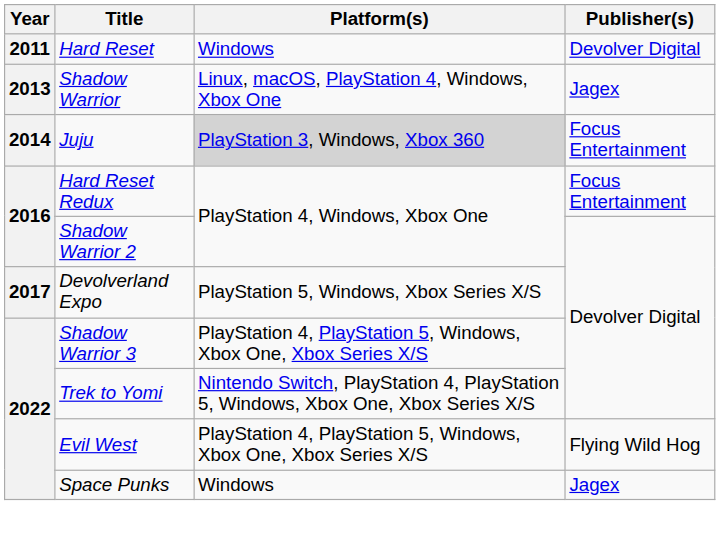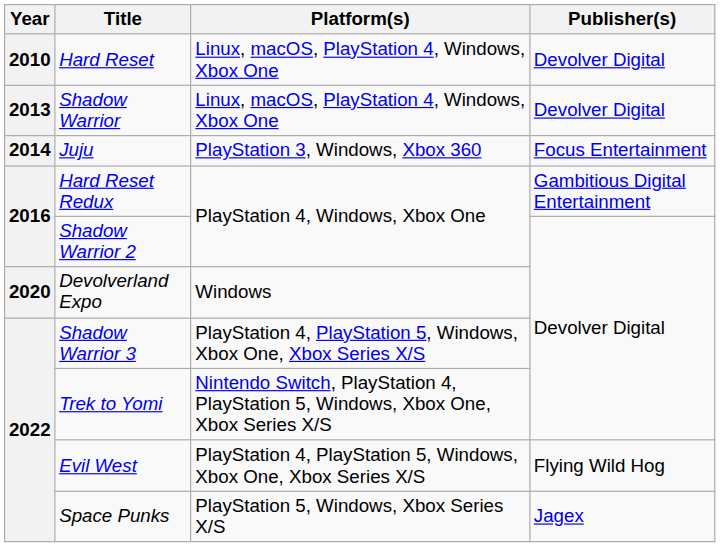 <table class="wikitable sortable plainrowheaders">
 <tr>
 <th scope="col">Year</th>
 <th scope="col">Title</th>
 <th scope="col">Platform(s)</th>
 <th scope="col">Publisher(s)</th>
 </tr>
 <tr>
-<th scope="row">2011</th>
+<th scope="row">2010</th>
 <td><em><a href='#'>Hard Reset</a></em></td>
-<td><a href='#'>Windows</a></td>
+<td><a href='#'>Linux</a>, <a href='#'>macOS</a>, <a href='#'>PlayStation 4</a>, Windows, <a href='#'>Xbox One</a></td>
 <td><a href='#'>Devolver Digital</a></td>
 </tr>
 <tr>
 <th scope="row">2013</th>
 <td><em><a href='#'>Shadow Warrior</a></em></td>
 <td><a href='#'>Linux</a>, <a href='#'>macOS</a>, <a href='#'>PlayStation 4</a>, Windows, <a href='#'>Xbox One</a></td>
-<td><a href='#'>Jagex</a></td>
+<td><a href='#'>Devolver Digital</a></td>
 </tr>
 <tr>
 <th scope="row">2014</th>
 <td><em><a href='#'>Juju</a></em></td>
-<td style="background: lightgrey;"><a href='#'>PlayStation 3</a>, Windows, <a href='#'>Xbox 360</a></td>
+<td><a href='#'>PlayStation 3</a>, Windows, <a href='#'>Xbox 360</a></td>
 <td><a href='#'>Focus Entertainment</a></td>
 </tr>
 <tr>
 <th scope="row" rowspan="2">2016</th>
 <td><em><a href='#'>Hard Reset Redux</a></em></td>
 <td rowspan="2">PlayStation 4, Windows, Xbox One</td>
-<td><a href='#'>Focus Entertainment</a></td>
+<td><a href='#'>Gambitious Digital Entertainment</a></td>
 </tr>
 <tr>
 <td><em><a href='#'>Shadow Warrior 2</a></em></td>
 <td rowspan="4">Devolver Digital</td>
 </tr>
 <tr>
-<th scope="row">2017</th>
+<th scope="row">2020</th>
 <td><em>Devolverland Expo</em></td>
-<td>PlayStation 5, Windows, Xbox Series X/S</td>
+<td>Windows</td>
 </tr>
 <tr>
 <th scope="row" rowspan="4">2022</th>
 <td><em><a href='#'>Shadow Warrior 3</a></em></td>
 <td>PlayStation 4, <a href='#'>PlayStation 5</a>, Windows, Xbox One, <a href='#'>Xbox Series X/S</a></td>
 </tr>
 <tr>
 <td><em><a href='#'>Trek to Yomi</a></em></td>
 <td><a href='#'>Nintendo Switch</a>, PlayStation 4, PlayStation 5, Windows, Xbox One, Xbox Series X/S</td>
 </tr>
 <tr>
 <td><em><a href='#'>Evil West</a></em></td>
 <td>PlayStation 4, PlayStation 5, Windows, Xbox One, Xbox Series X/S</td>
 <td>Flying Wild Hog</td>
 </tr>
 <tr>
 <td><em>Space Punks</em></td>
-<td>Windows</td>
+<td>PlayStation 5, Windows, Xbox Series X/S</td>
 <td><a href='#'>Jagex</a></td>
 </tr>
 </table>
